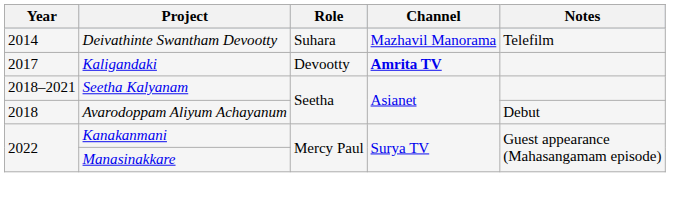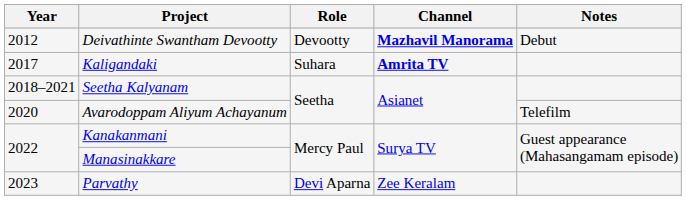 <table class="wikitable sortable" style="background:#f5f5f5;">
 <tr style="background:#B0C4DE;">
 <th>Year</th>
 <th>Project</th>
 <th>Role</th>
 <th>Channel</th>
 <th>Notes</th>
 </tr>
 <tr>
-<td>2014</td>
+<td>2012</td>
 <td><em>Deivathinte Swantham Devootty</em></td>
-<td>Suhara</td>
-<td><a href='#'>Mazhavil Manorama</a></td>
-<td>Telefilm</td>
+<td>Devootty</td>
+<td><strong><a href='#'>Mazhavil Manorama</a></strong></td>
+<td>Debut</td>
 </tr>
 <tr>
 <td>2017</td>
 <td><em><a href='#'>Kaligandaki</a></em></td>
-<td>Devootty</td>
+<td>Suhara</td>
 <td><strong><a href='#'>Amrita TV</a></strong></td>
 <td></td>
 </tr>
 <tr>
 <td>2018–2021</td>
 <td><em><a href='#'>Seetha Kalyanam</a></em></td>
 <td rowspan=2>Seetha</td>
 <td rowspan="2"><a href='#'>Asianet</a></td>
 <td></td>
 </tr>
 <tr>
-<td>2018</td>
+<td>2020</td>
 <td><em>Avarodoppam Aliyum Achayanum</em></td>
-<td>Debut</td>
+<td>Telefilm</td>
 </tr>
 <tr>
 <td rowspan="2">2022</td>
 <td><em><a href='#'>Kanakanmani</a></em></td>
 <td rowspan=2>Mercy Paul</td>
 <td rowspan="2"><a href='#'>Surya TV</a></td>
 <td rowspan=2>Guest appearance<br>(Mahasangamam episode)</td>
 </tr>
 <tr>
 <td><em><a href='#'>Manasinakkare</a></em></td>
 </tr>
+<tr>
+<td>2023</td>
+<td><em><a href='#'> Parvathy</a></em></td>
+<td><a href='#'>Devi</a> Aparna</td>
+<td><a href='#'>Zee Keralam</a></td>
+<td></td>
+</tr>
 </table>
